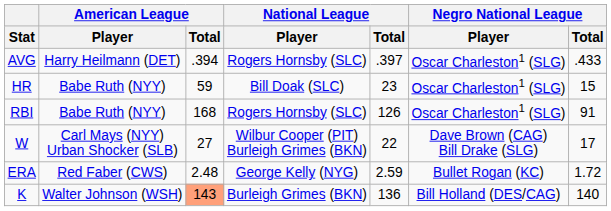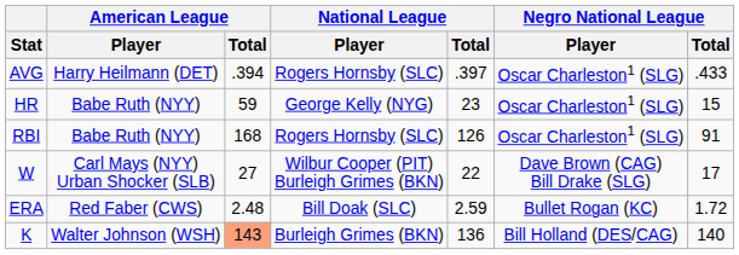 <table class="wikitable" style="text-align:center;">
 <tr>
 <th></th>
 <th colspan=2><a href='#'>American League</a></th>
 <th colspan=2><a href='#'>National League</a></th>
 <th colspan=2><a href='#'>Negro National League</a></th>
 </tr>
 <tr>
 <th>Stat</th>
 <th>Player</th>
 <th>Total</th>
 <th>Player</th>
 <th>Total</th>
 <th>Player</th>
 <th>Total</th>
 </tr>
 <tr>
 <td><a href='#'>AVG</a></td>
 <td><a href='#'>Harry Heilmann</a> (<a href='#'>DET</a>)</td>
 <td>.394</td>
 <td><a href='#'>Rogers Hornsby</a> (<a href='#'>SLC</a>)</td>
 <td>.397</td>
 <td><a href='#'>Oscar Charleston</a><sup>1</sup> (<a href='#'>SLG</a>)</td>
 <td>.433</td>
 </tr>
 <tr>
 <td><a href='#'>HR</a></td>
 <td><a href='#'>Babe Ruth</a> (<a href='#'>NYY</a>)</td>
 <td>59</td>
-<td><a href='#'>Bill Doak</a> (<a href='#'>SLC</a>)</td>
+<td><a href='#'>George Kelly</a> (<a href='#'>NYG</a>)</td>
 <td>23</td>
 <td><a href='#'>Oscar Charleston</a><sup>1</sup> (<a href='#'>SLG</a>)</td>
 <td>15</td>
 </tr>
 <tr>
 <td><a href='#'>RBI</a></td>
 <td><a href='#'>Babe Ruth</a> (<a href='#'>NYY</a>)</td>
 <td>168</td>
 <td><a href='#'>Rogers Hornsby</a> (<a href='#'>SLC</a>)</td>
 <td>126</td>
 <td><a href='#'>Oscar Charleston</a><sup>1</sup> (<a href='#'>SLG</a>)</td>
 <td>91</td>
 </tr>
 <tr>
 <td><a href='#'>W</a></td>
 <td><a href='#'>Carl Mays</a> (<a href='#'>NYY</a>)<br><a href='#'>Urban Shocker</a> (<a href='#'>SLB</a>)</td>
 <td>27</td>
 <td><a href='#'>Wilbur Cooper</a> (<a href='#'>PIT</a>)<br><a href='#'>Burleigh Grimes</a> (<a href='#'>BKN</a>)</td>
 <td>22</td>
 <td><a href='#'>Dave Brown</a> (<a href='#'>CAG</a>)<br><a href='#'>Bill Drake</a> (<a href='#'>SLG</a>)</td>
 <td>17</td>
 </tr>
 <tr>
 <td><a href='#'>ERA</a></td>
 <td><a href='#'>Red Faber</a> (<a href='#'>CWS</a>)</td>
 <td>2.48</td>
-<td><a href='#'>George Kelly</a> (<a href='#'>NYG</a>)</td>
+<td><a href='#'>Bill Doak</a> (<a href='#'>SLC</a>)</td>
 <td>2.59</td>
 <td><a href='#'>Bullet Rogan</a> (<a href='#'>KC</a>)</td>
 <td>1.72</td>
 </tr>
 <tr>
 <td><a href='#'>K</a></td>
 <td><a href='#'>Walter Johnson</a> (<a href='#'>WSH</a>)</td>
 <td style="background: lightsalmon;">143</td>
 <td><a href='#'>Burleigh Grimes</a> (<a href='#'>BKN</a>)</td>
 <td>136</td>
 <td><a href='#'>Bill Holland</a> (<a href='#'>DES</a>/<a href='#'>CAG</a>)</td>
 <td>140</td>
 </tr>
 </table>
